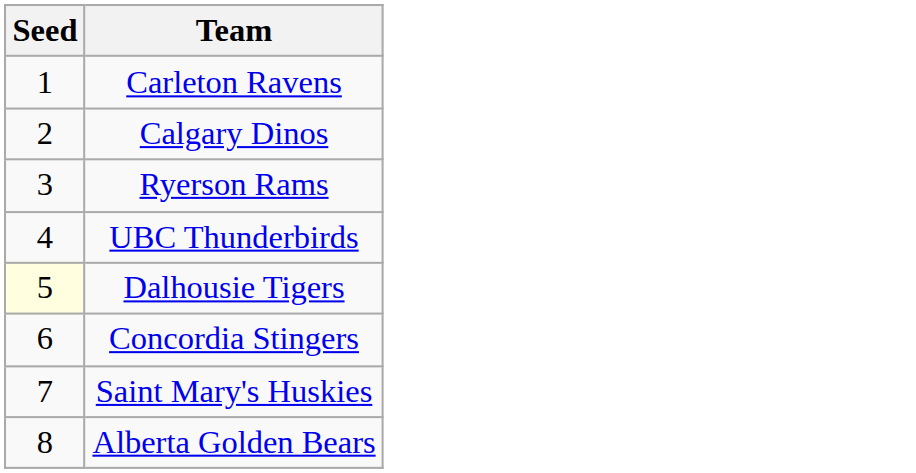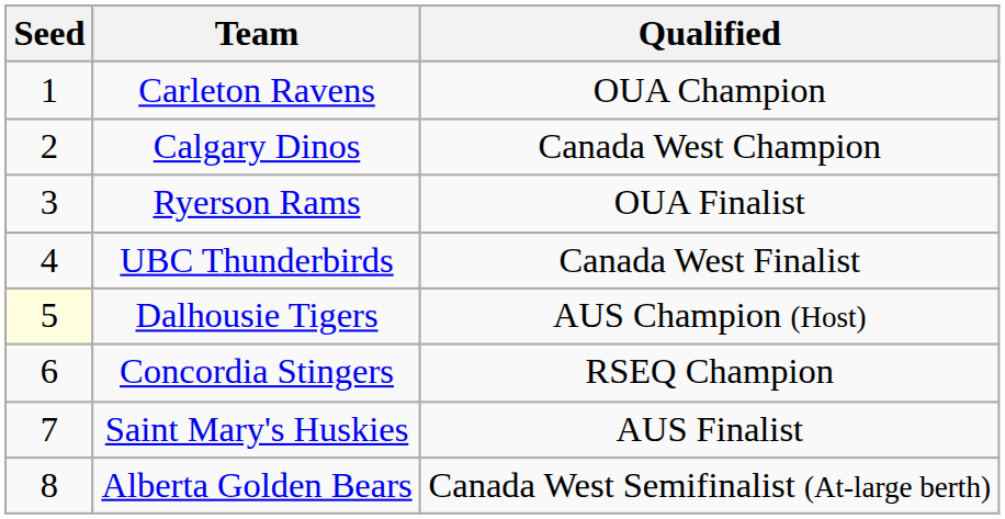 <table class="wikitable sortable" style="text-align: center;">
 <tr bgcolor="#efefef" align=center>
 <th align=left>Seed</th>
 <th align=left>Team</th>
+<th align=left>Qualified</th>
 </tr>
 <tr align=center>
 <td>1</td>
 <td><a href='#'>Carleton Ravens</a></td>
+<td>OUA Champion</td>
 </tr>
 <tr align=center>
 <td>2</td>
 <td><a href='#'>Calgary Dinos</a></td>
+<td>Canada West Champion</td>
 </tr>
 <tr align=center>
 <td>3</td>
 <td><a href='#'>Ryerson Rams</a></td>
+<td>OUA Finalist</td>
 </tr>
 <tr align=center>
 <td>4</td>
 <td><a href='#'>UBC Thunderbirds</a></td>
+<td>Canada West Finalist</td>
 </tr>
 <tr align=center>
 <td style="background: lightyellow;">5</td>
 <td><a href='#'>Dalhousie Tigers</a></td>
+<td>AUS Champion <small>(Host)</small></td>
 </tr>
 <tr align=center>
 <td>6</td>
 <td><a href='#'>Concordia Stingers</a></td>
+<td>RSEQ Champion</td>
 </tr>
 <tr align=center>
 <td>7</td>
 <td><a href='#'>Saint Mary's Huskies</a></td>
+<td>AUS Finalist</td>
 </tr>
 <tr align=center>
 <td>8</td>
 <td><a href='#'>Alberta Golden Bears</a></td>
+<td>Canada West Semifinalist <small>(At-large berth)</small></td>
 </tr>
 </table>
